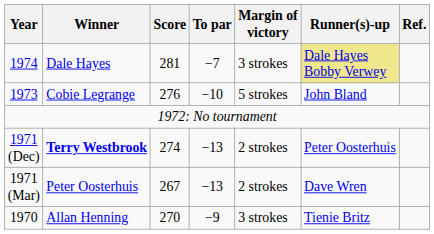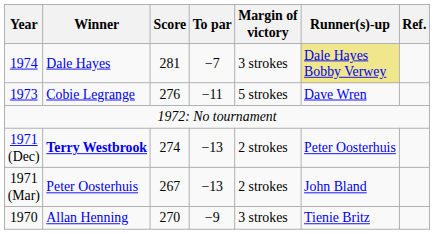 <table class=wikitable style="font-size:95%">
 <tr>
 <th>Year</th>
 <th>Winner</th>
 <th>Score</th>
 <th>To par</th>
 <th>Margin of<br>victory</th>
 <th>Runner(s)-up</th>
 <th>Ref.</th>
 </tr>
 <tr>
 <td align=center><a href='#'>1974</a></td>
 <td> <a href='#'>Dale Hayes</a></td>
 <td align=center>281</td>
 <td align=center>−7</td>
 <td>3 strokes</td>
 <td style="background: khaki;"> <a href='#'>Dale Hayes</a><br> <a href='#'>Bobby Verwey</a></td>
 <td></td>
 </tr>
 <tr>
 <td align=center><a href='#'>1973</a></td>
 <td> <a href='#'>Cobie Legrange</a></td>
 <td align=center>276</td>
-<td align=center>−10</td>
+<td align=center>−11</td>
 <td>5 strokes</td>
-<td> <a href='#'>John Bland</a></td>
+<td> <a href='#'>Dave Wren</a></td>
 <td></td>
 </tr>
 <tr>
 <td colspan=7 align=center><em>1972: No tournament</em></td>
 </tr>
 <tr>
 <td align=center><a href='#'>1971</a><br>(Dec)</td>
 <td><strong> <a href='#'>Terry Westbrook</a></strong></td>
 <td align=center>274</td>
 <td align=center>−13</td>
 <td>2 strokes</td>
 <td> <a href='#'>Peter Oosterhuis</a></td>
 <td></td>
 </tr>
 <tr>
 <td align=center>1971<br>(Mar)</td>
 <td> <a href='#'>Peter Oosterhuis</a></td>
 <td align=center>267</td>
 <td align=center>−13</td>
 <td>2 strokes</td>
-<td> <a href='#'>Dave Wren</a></td>
+<td> <a href='#'>John Bland</a></td>
 <td></td>
 </tr>
 <tr>
 <td align=center>1970</td>
 <td> <a href='#'>Allan Henning</a></td>
 <td align=center>270</td>
 <td align=center>−9</td>
 <td>3 strokes</td>
 <td> <a href='#'>Tienie Britz</a></td>
 <td></td>
 </tr>
 </table>
